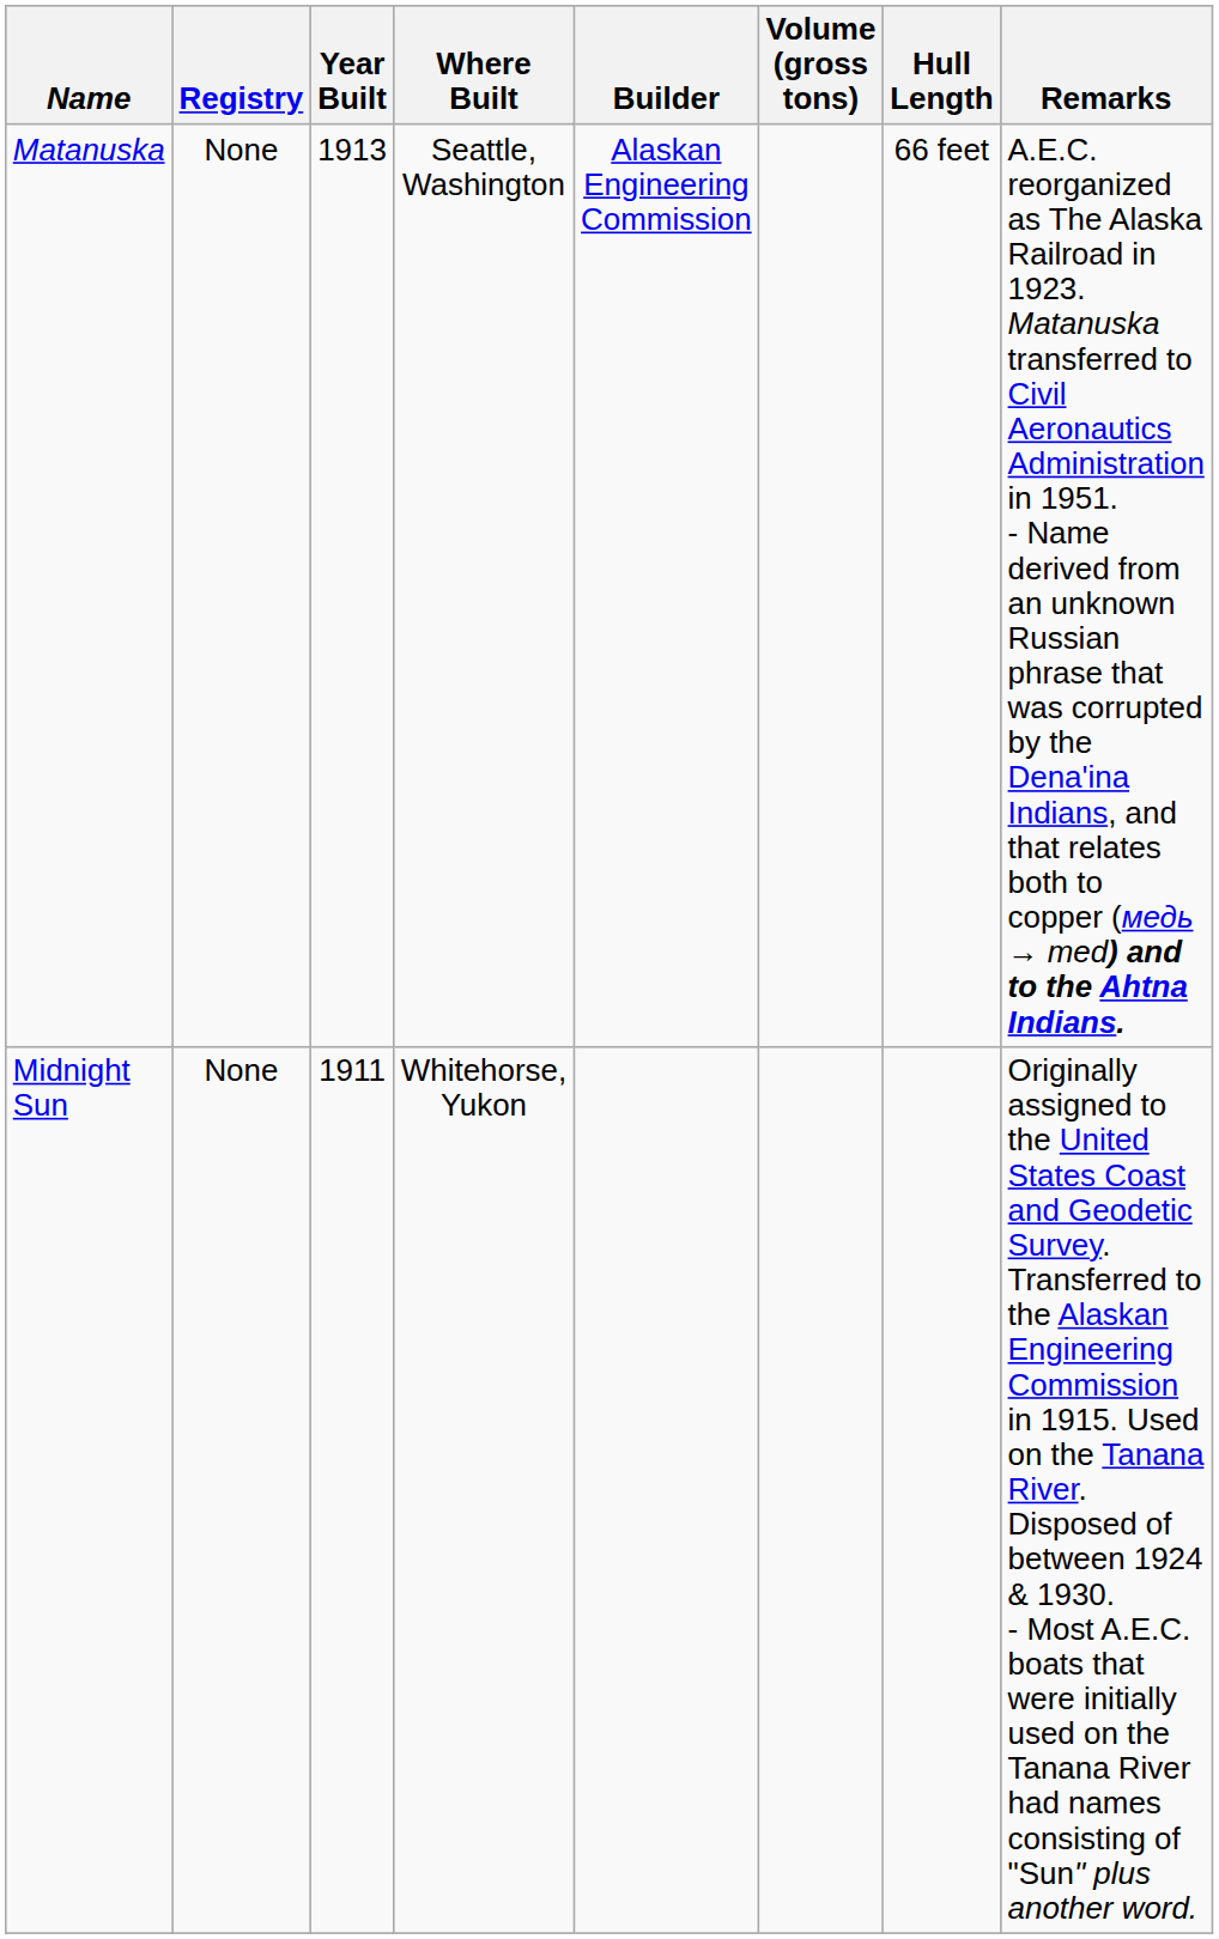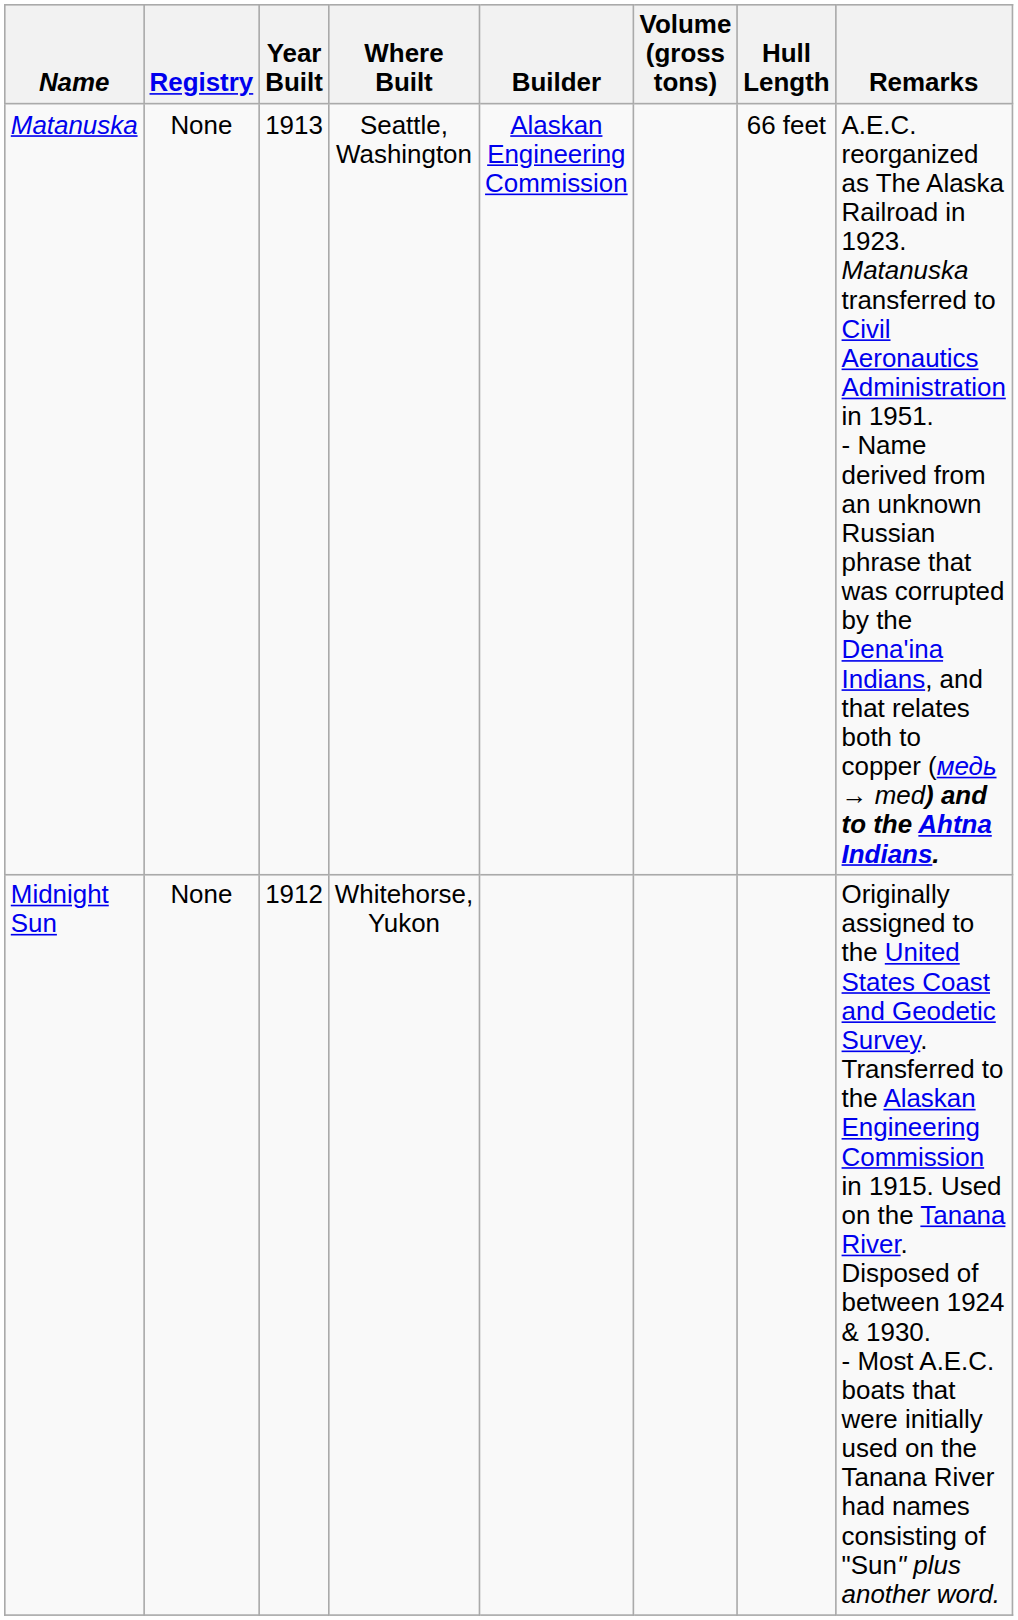 <table class="wikitable">
 <tr style="vertical-align:bottom">
 <th><em>Name</em></th>
 <th><a href='#'>Registry</a></th>
 <th>Year Built</th>
 <th>Where Built</th>
 <th>Builder</th>
 <th>Volume (gross tons)</th>
 <th>Hull Length</th>
 <th>Remarks<br></th>
 </tr>
 <tr style="vertical-align:top; text-align:center">
 <td style="text-align:left"><a href='#'><em>Matanuska</em></a></td>
 <td>None</td>
 <td>1913</td>
 <td>Seattle, Washington</td>
 <td><a href='#'>Alaskan Engineering Commission</a></td>
 <td></td>
 <td>66 feet</td>
 <td style="text-align:left">A.E.C. reorganized as The Alaska Railroad in 1923. <em>Matanuska</em> transferred to <a href='#'>Civil Aeronautics Administration</a> in 1951.<br>- Name derived from an unknown Russian phrase that was corrupted by the <a href='#'>Dena'ina Indians</a>, and that relates both to copper (<a href='#'><em>медь</em></a> → <em>med<strong>) and to the <a href='#'>Ahtna Indians</a>.<br></td>
 </tr>
 <tr style="vertical-align:top; text-align:center">
 <td style="text-align:left"><a href='#'></em>Midnight Sun<em></a></td>
 <td>None</td>
-<td>1911</td>
+<td>1912</td>
 <td>Whitehorse, Yukon</td>
 <td></td>
 <td></td>
 <td></td>
 <td style="text-align:left">Originally assigned to the <a href='#'>United States Coast and Geodetic Survey</a>.  Transferred to the <a href='#'>Alaskan Engineering Commission</a> in 1915.  Used on the <a href='#'>Tanana River</a>.  Disposed of between 1924 & 1930.<br>- Most A.E.C. boats that were initially used on the Tanana River had names consisting of "</em>Sun<em>" plus another word.</td>
 </tr>
 </table>
